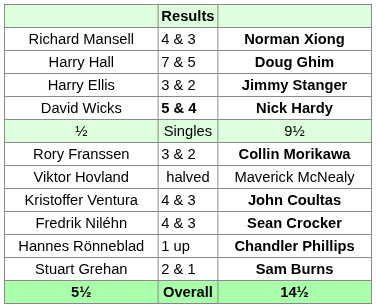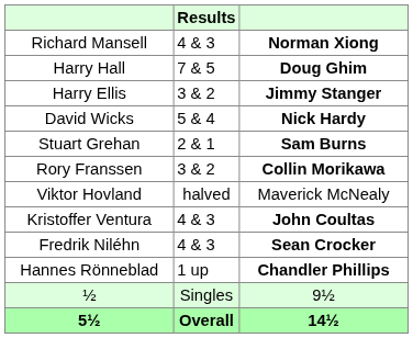 <table border="1" cellpadding="3" style="border-collapse:collapse; text-align:center;">
 <tr style="background:#ddffdd;">
 <th width=160></th>
 <th>Results</th>
 <th width=160></th>
 </tr>
 <tr>
 <td>Richard Mansell</td>
 <td align=left> 4 & 3</td>
 <td><strong>Norman Xiong</strong></td>
 </tr>
 <tr>
 <td>Harry Hall</td>
 <td align=left> 7 & 5</td>
 <td><strong>Doug Ghim</strong></td>
 </tr>
 <tr>
 <td>Harry Ellis</td>
 <td align=left> 3 & 2</td>
 <td><strong>Jimmy Stanger</strong></td>
 </tr>
 <tr>
 <td>David Wicks</td>
-<td align=left><strong> 5 & 4</strong></td>
+<td align=left> 5 & 4</td>
 <td><strong>Nick Hardy</strong></td>
 </tr>
-<tr style="background:#ddffdd;">
-<td>½</td>
-<td>Singles</td>
-<td>9½</td>
+<tr>
+<td>Stuart Grehan</td>
+<td align=left> 2 & 1</td>
+<td><strong>Sam Burns</strong></td>
 </tr>
 <tr>
 <td>Rory Franssen</td>
 <td align=left> 3 & 2</td>
 <td><strong>Collin Morikawa</strong></td>
 </tr>
 <tr>
 <td>Viktor Hovland</td>
 <td>halved</td>
 <td>Maverick McNealy</td>
 </tr>
 <tr>
 <td>Kristoffer Ventura</td>
 <td align=left> 4 & 3</td>
 <td><strong>John Coultas</strong></td>
 </tr>
 <tr>
 <td>Fredrik Niléhn</td>
 <td align=left> 4 & 3</td>
 <td><strong>Sean Crocker</strong></td>
 </tr>
 <tr>
 <td>Hannes Rönneblad</td>
 <td align=left> 1 up</td>
 <td><strong>Chandler Phillips</strong></td>
 </tr>
-<tr>
-<td>Stuart Grehan</td>
-<td align=left> 2 & 1</td>
-<td><strong>Sam Burns</strong></td>
+<tr style="background:#ddffdd;">
+<td>½</td>
+<td>Singles</td>
+<td>9½</td>
 </tr>
 <tr style="background:#aaffaa;">
 <th>5½</th>
 <th>Overall</th>
 <th>14½</th>
 </tr>
 </table>
